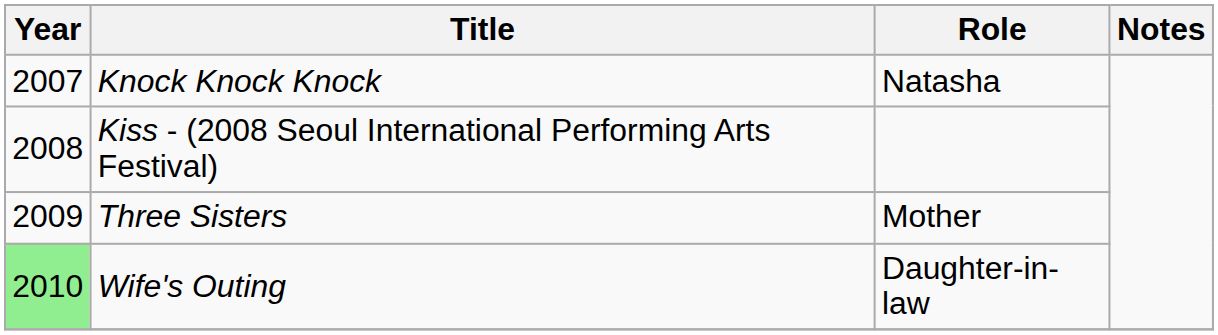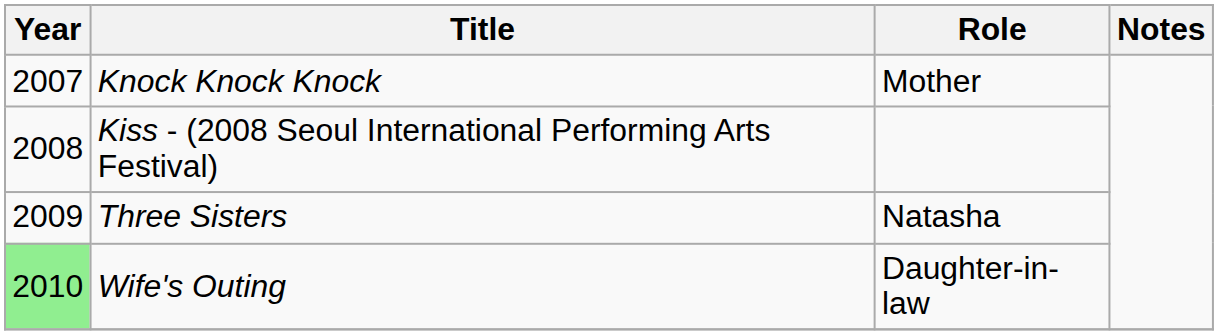 <table class="wikitable sortable">
 <tr>
 <th>Year</th>
 <th>Title</th>
 <th>Role</th>
 <th class="unsortable">Notes</th>
 </tr>
 <tr>
 <td>2007</td>
 <td><em>Knock Knock Knock</em></td>
-<td>Natasha</td>
+<td>Mother</td>
 <td rowspan=4></td>
 </tr>
 <tr>
 <td>2008</td>
 <td><em>Kiss</em> - (2008 Seoul International Performing Arts Festival)</td>
 <td></td>
 </tr>
 <tr>
 <td>2009</td>
 <td><em>Three Sisters</em></td>
-<td>Mother</td>
+<td>Natasha</td>
 </tr>
 <tr>
 <td style="background: lightgreen;">2010</td>
 <td><em>Wife's Outing</em></td>
 <td>Daughter-in-law</td>
 </tr>
 <tr>
 </tr>
 </table>
